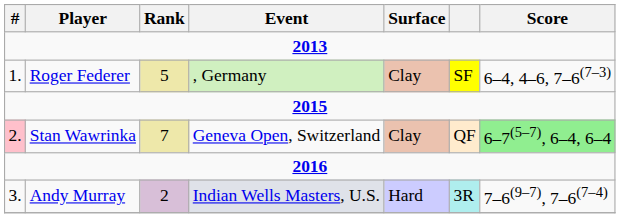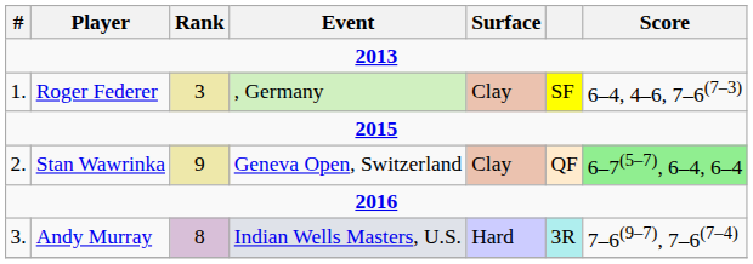 <table class="wikitable sortable">
 <tr>
 <th>#</th>
 <th>Player</th>
 <th>Rank</th>
 <th>Event</th>
 <th>Surface</th>
 <th></th>
 <th>Score</th>
 </tr>
 <tr>
 <td align=center style=font-weight:bold colspan=7><a href='#'>2013</a></td>
 </tr>
 <tr>
 <td>1.</td>
 <td> <a href='#'>Roger Federer</a></td>
-<td align=center bgcolor=EEE8AA>5</td>
+<td align=center bgcolor=EEE8AA>3</td>
 <td bgcolor=#d0f0c0>, Germany</td>
 <td bgcolor=EBC2AF>Clay</td>
 <td bgcolor=yellow>SF</td>
 <td>6–4, 4–6, 7–6<sup>(7–3)</sup></td>
 </tr>
 <tr>
 <td align=center style=font-weight:bold colspan=7><a href='#'>2015</a></td>
 </tr>
 <tr>
-<td style="background: pink;">2.</td>
+<td>2.</td>
 <td> <a href='#'>Stan Wawrinka</a></td>
-<td align=center bgcolor=EEE8AA>7</td>
+<td align=center bgcolor=EEE8AA>9</td>
 <td><a href='#'>Geneva Open</a>, Switzerland</td>
 <td bgcolor=EBC2AF>Clay</td>
 <td bgcolor=ffebcd>QF</td>
 <td style="background: lightgreen;">6–7<sup>(5–7)</sup>, 6–4, 6–4</td>
 </tr>
 <tr>
 <td align=center style=font-weight:bold colspan=7><a href='#'>2016</a></td>
 </tr>
 <tr>
 <td>3.</td>
 <td> <a href='#'>Andy Murray</a></td>
-<td align=center bgcolor=thistle>2</td>
+<td align=center bgcolor=thistle>8</td>
 <td bgcolor=dfe2e9><a href='#'>Indian Wells Masters</a>, U.S.</td>
 <td bgcolor=CCCCFF>Hard</td>
 <td bgcolor=afeeee>3R</td>
 <td>7–6<sup>(9–7)</sup>, 7–6<sup>(7–4)</sup></td>
 </tr>
 <tr>
 </tr>
 </table>
